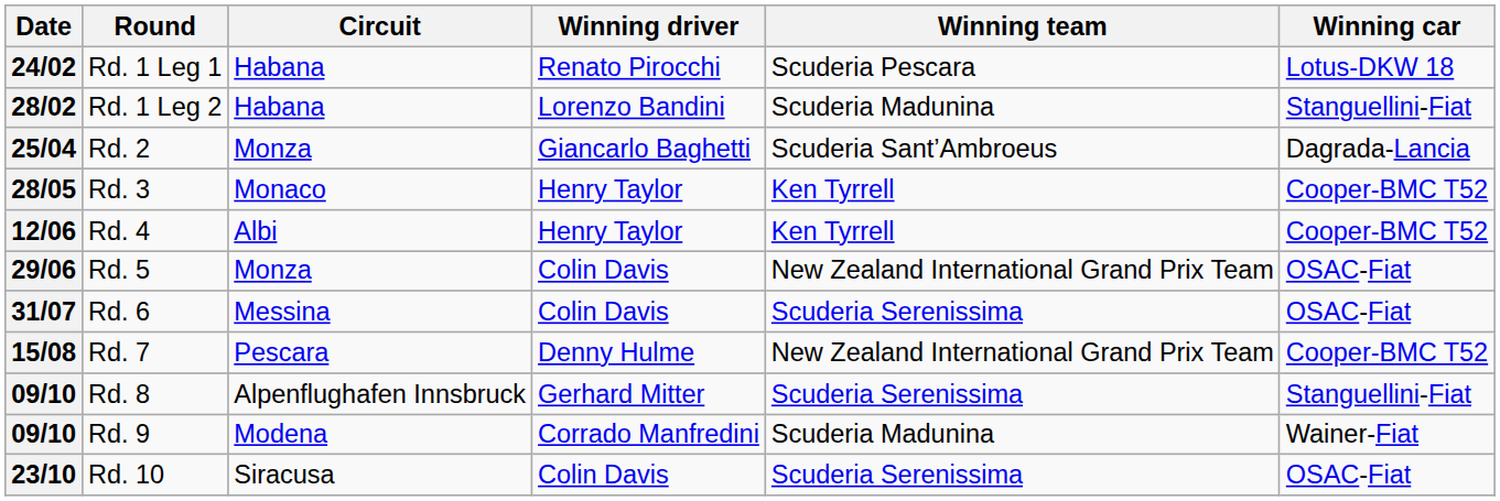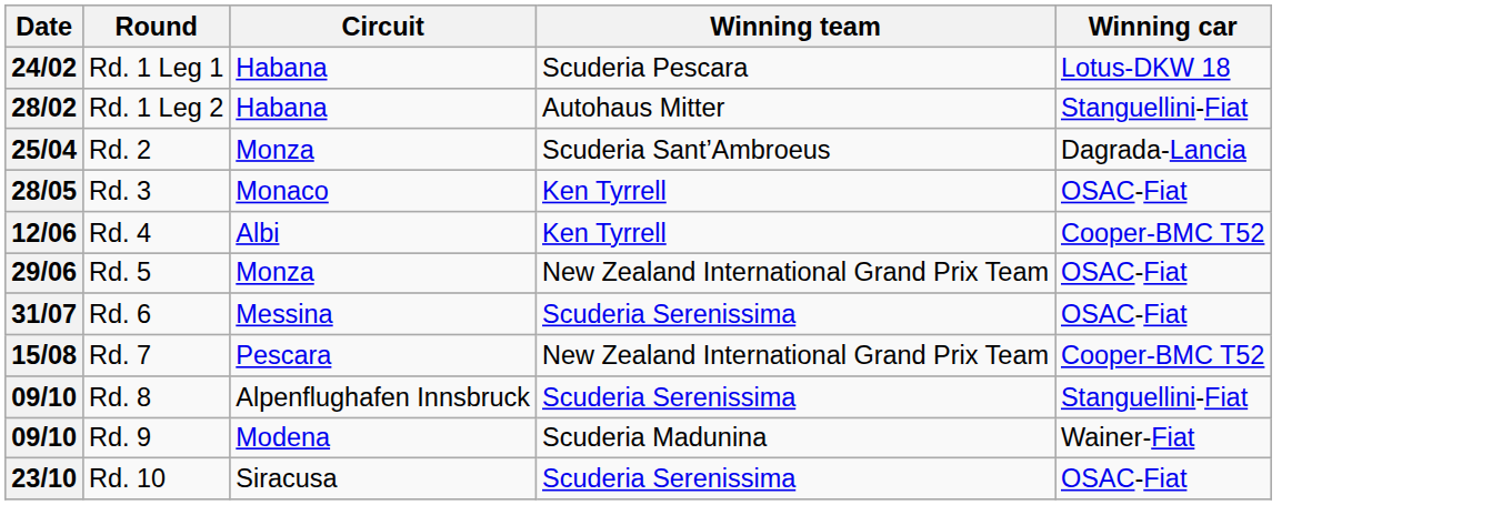 <table class="wikitable" style="font-size: 90%;">
 <tr>
 <th>Date</th>
 <th>Round</th>
 <th>Circuit</th>
-<th>Winning driver</th>
 <th>Winning team</th>
 <th>Winning car</th>
 </tr>
 <tr>
 <th>24/02</th>
 <td>Rd. 1 Leg 1</td>
 <td> <a href='#'>Habana</a></td>
-<td> <a href='#'>Renato Pirocchi</a></td>
 <td>Scuderia Pescara</td>
 <td><a href='#'>Lotus-DKW 18</a></td>
 </tr>
 <tr>
 <th>28/02</th>
 <td>Rd. 1 Leg 2</td>
 <td> <a href='#'>Habana</a></td>
-<td> <a href='#'>Lorenzo Bandini</a></td>
-<td>Scuderia Madunina</td>
+<td>Autohaus Mitter</td>
 <td><a href='#'>Stanguellini</a>-<a href='#'>Fiat</a></td>
 </tr>
 <tr>
 <th>25/04</th>
 <td>Rd. 2</td>
 <td> <a href='#'>Monza</a></td>
-<td> <a href='#'>Giancarlo Baghetti</a></td>
 <td>Scuderia Sant’Ambroeus</td>
 <td>Dagrada-<a href='#'>Lancia</a></td>
 </tr>
 <tr>
 <th>28/05</th>
 <td>Rd. 3</td>
 <td> <a href='#'>Monaco</a></td>
-<td> <a href='#'>Henry Taylor</a></td>
 <td><a href='#'>Ken Tyrrell</a></td>
-<td><a href='#'>Cooper-BMC T52</a></td>
+<td><a href='#'>OSAC</a>-<a href='#'>Fiat</a></td>
 </tr>
 <tr>
 <th>12/06</th>
 <td>Rd. 4</td>
 <td> <a href='#'>Albi</a></td>
-<td> <a href='#'>Henry Taylor</a></td>
 <td><a href='#'>Ken Tyrrell</a></td>
 <td><a href='#'>Cooper-BMC T52</a></td>
 </tr>
 <tr>
 <th>29/06</th>
 <td>Rd. 5</td>
 <td> <a href='#'>Monza</a></td>
-<td> <a href='#'>Colin Davis</a></td>
 <td>New Zealand International Grand Prix Team</td>
 <td><a href='#'>OSAC</a>-<a href='#'>Fiat</a></td>
 </tr>
 <tr>
 <th>31/07</th>
 <td>Rd. 6</td>
 <td> <a href='#'>Messina</a></td>
-<td> <a href='#'>Colin Davis</a></td>
 <td><a href='#'>Scuderia Serenissima</a></td>
 <td><a href='#'>OSAC</a>-<a href='#'>Fiat</a></td>
 </tr>
 <tr>
 <th>15/08</th>
 <td>Rd. 7</td>
 <td> <a href='#'>Pescara</a></td>
-<td> <a href='#'>Denny Hulme</a></td>
 <td>New Zealand International Grand Prix Team</td>
 <td><a href='#'>Cooper-BMC T52</a></td>
 </tr>
 <tr>
 <th>09/10</th>
 <td>Rd. 8</td>
 <td> Alpenflughafen Innsbruck</td>
-<td> <a href='#'>Gerhard Mitter</a></td>
 <td><a href='#'>Scuderia Serenissima</a></td>
 <td><a href='#'>Stanguellini</a>-<a href='#'>Fiat</a></td>
 </tr>
 <tr>
 <th>09/10</th>
 <td>Rd. 9</td>
 <td> <a href='#'>Modena</a></td>
-<td> <a href='#'>Corrado Manfredini</a></td>
 <td>Scuderia Madunina</td>
 <td>Wainer-<a href='#'>Fiat</a></td>
 </tr>
 <tr>
 <th>23/10</th>
 <td>Rd. 10</td>
 <td> Siracusa</td>
-<td> <a href='#'>Colin Davis</a></td>
 <td><a href='#'>Scuderia Serenissima</a></td>
 <td><a href='#'>OSAC</a>-<a href='#'>Fiat</a></td>
 </tr>
 </table>
